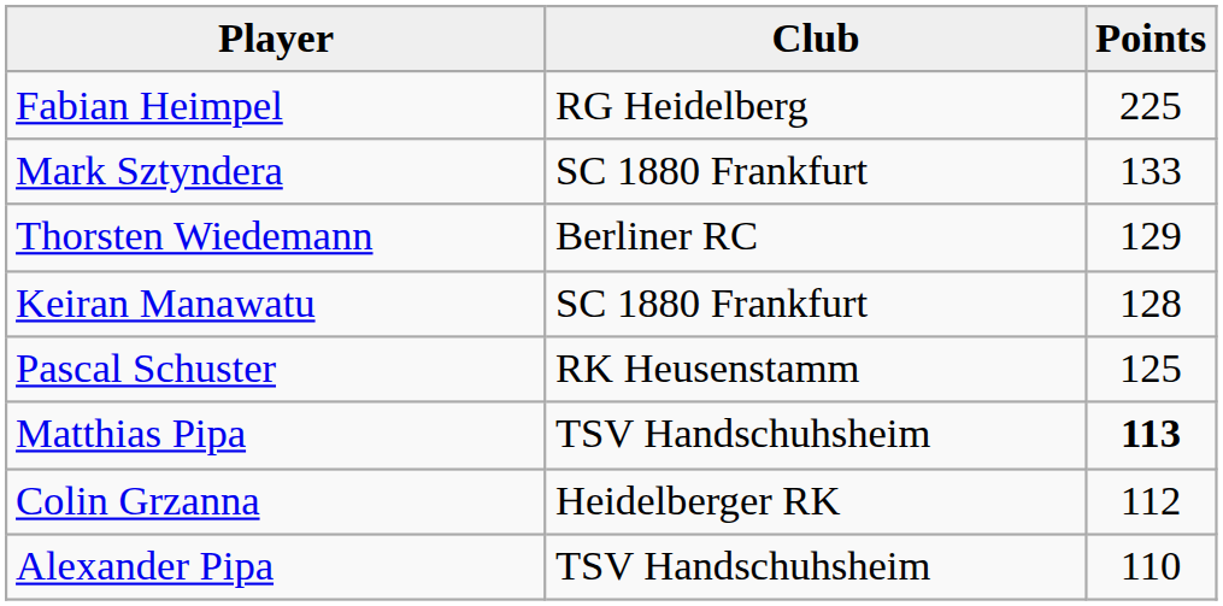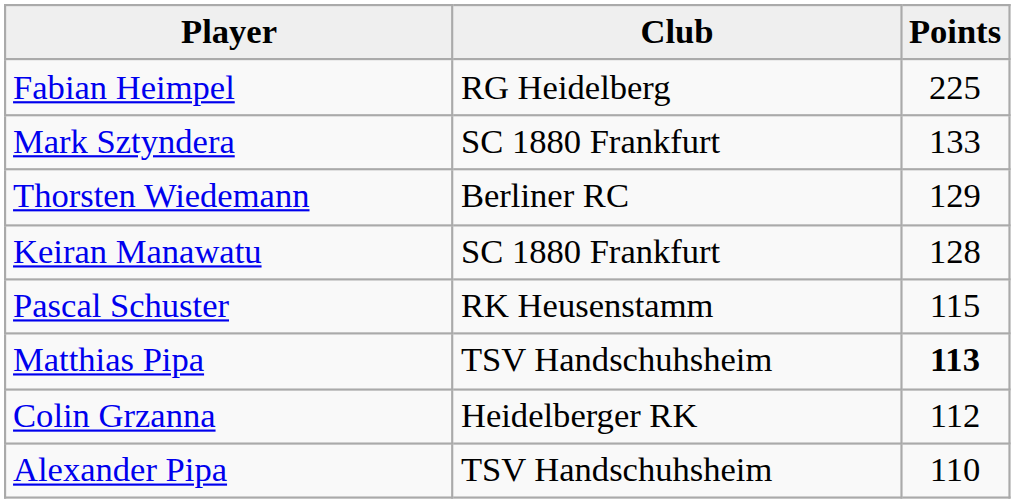 <table class="wikitable" style="text-align: center;">
 <tr>
 <th style="background:#efefef; width:200px;">Player</th>
 <th style="background:#efefef; width:200px;">Club</th>
 <th style="background:#efefef; width:20px;">Points</th>
 </tr>
 <tr align=left>
 <td> <a href='#'>Fabian Heimpel</a></td>
 <td>RG Heidelberg</td>
 <td align=center>225</td>
 </tr>
 <tr align=left>
 <td> <a href='#'>Mark Sztyndera</a></td>
 <td>SC 1880 Frankfurt</td>
 <td align=center>133</td>
 </tr>
 <tr align=left>
 <td> <a href='#'>Thorsten Wiedemann</a></td>
 <td>Berliner RC</td>
 <td align=center>129</td>
 </tr>
 <tr align=left>
 <td> <a href='#'>Keiran Manawatu</a></td>
 <td>SC 1880 Frankfurt</td>
 <td align=center>128</td>
 </tr>
 <tr align=left>
 <td> <a href='#'>Pascal Schuster</a></td>
 <td>RK Heusenstamm</td>
-<td align=center>125</td>
+<td align=center>115</td>
 </tr>
 <tr align=left>
 <td> <a href='#'>Matthias Pipa</a></td>
 <td>TSV Handschuhsheim</td>
 <td align=center><strong>113</strong></td>
 </tr>
 <tr align=left>
 <td> <a href='#'>Colin Grzanna</a></td>
 <td>Heidelberger RK</td>
 <td align=center>112</td>
 </tr>
 <tr align=left>
 <td> <a href='#'>Alexander Pipa</a></td>
 <td>TSV Handschuhsheim</td>
 <td align=center>110</td>
 </tr>
 </table>
